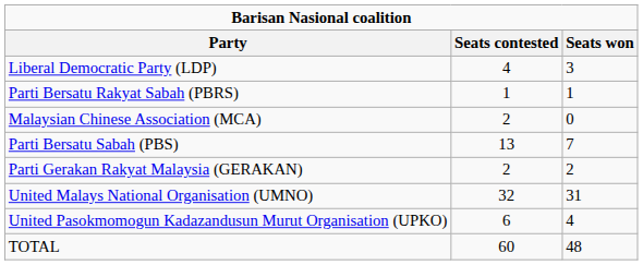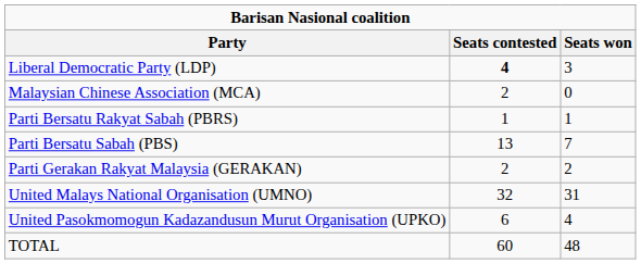 <table class="wikitable">
 <tr>
 <td align="center" colspan=3><strong>Barisan Nasional coalition</strong></td>
 </tr>
 <tr>
 <th>Party</th>
 <th>Seats contested</th>
 <th>Seats won</th>
 </tr>
 <tr>
 <td><a href='#'>Liberal Democratic Party</a> (LDP)</td>
-<td align="center">4</td>
+<td align="center"><strong>4</strong></td>
 <td>3</td>
+</tr>
+<tr>
+<td><a href='#'>Malaysian Chinese Association</a> (MCA)</td>
+<td align="center">2</td>
+<td>0</td>
 </tr>
 <tr>
 <td><a href='#'>Parti Bersatu Rakyat Sabah</a> (PBRS)</td>
 <td align="center">1</td>
 <td>1</td>
-</tr>
-<tr>
-<td><a href='#'>Malaysian Chinese Association</a> (MCA)</td>
-<td align="center">2</td>
-<td>0</td>
 </tr>
 <tr>
 <td><a href='#'>Parti Bersatu Sabah</a> (PBS)</td>
 <td align="center">13</td>
 <td>7</td>
 </tr>
 <tr>
 <td><a href='#'>Parti Gerakan Rakyat Malaysia</a> (GERAKAN)</td>
 <td align="center">2</td>
 <td>2</td>
 </tr>
 <tr>
 <td><a href='#'>United Malays National Organisation</a> (UMNO)</td>
 <td align="center">32</td>
 <td>31</td>
 </tr>
 <tr>
 <td><a href='#'>United Pasokmomogun Kadazandusun Murut Organisation</a> (UPKO)</td>
 <td align="center">6</td>
 <td>4</td>
 </tr>
 <tr>
 <td>TOTAL</td>
 <td align="center">60</td>
 <td>48</td>
 </tr>
 </table>
